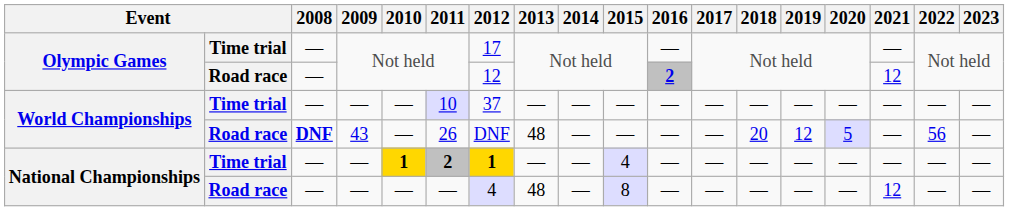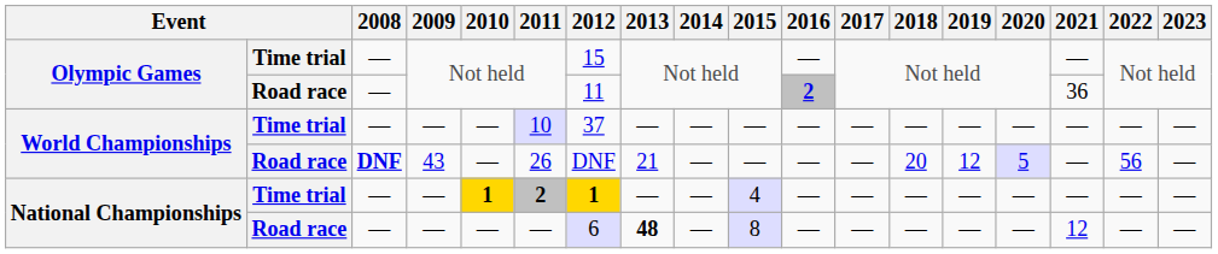 <table class="wikitable plainrowheaders">
 <tr>
 <th scope="col" colspan=2>Event</th>
 <th scope="col">2008</th>
 <th scope="col">2009</th>
 <th scope="col">2010</th>
 <th scope="col">2011</th>
 <th scope="col">2012</th>
 <th scope="col">2013</th>
 <th scope="col">2014</th>
 <th scope="col">2015</th>
 <th scope="col">2016</th>
 <th scope="col">2017</th>
 <th scope="col">2018</th>
 <th scope="col">2019</th>
 <th scope="col">2020</th>
 <th scope="col">2021</th>
 <th scope="col">2022</th>
 <th scope="col">2023</th>
 </tr>
 <tr style="text-align:center;">
 <th rowspan="2" scope="row"> <a href='#'>Olympic Games</a></th>
 <th scope="row">Time trial</th>
 <td>—</td>
 <td style="color:#4d4d4d;" colspan=3 rowspan=2>Not held</td>
-<td><a href='#'>17</a></td>
+<td><a href='#'>15</a></td>
 <td style="color:#4d4d4d;" colspan=3 rowspan=2>Not held</td>
 <td>—</td>
 <td style="color:#4d4d4d;" colspan=4 rowspan=2>Not held</td>
 <td>—</td>
 <td style="color:#4d4d4d;" colspan=2 rowspan=2>Not held</td>
 </tr>
 <tr style="text-align:center;">
 <th scope="row">Road race</th>
 <td>—</td>
-<td><a href='#'>12</a></td>
+<td><a href='#'>11</a></td>
 <td style="background:#C0C0C0;"><a href='#'><strong>2</strong></a></td>
-<td><a href='#'>12</a></td>
+<td>36</td>
 </tr>
 <tr style="text-align:center;">
 <th rowspan="2" scope="row"> <a href='#'>World Championships</a></th>
 <th scope="row"><a href='#'>Time trial</a></th>
 <td>—</td>
 <td>—</td>
 <td>—</td>
 <td style="background:#ddf;"><a href='#'>10</a></td>
 <td><a href='#'>37</a></td>
 <td>—</td>
 <td>—</td>
 <td>—</td>
 <td>—</td>
 <td>—</td>
 <td>—</td>
 <td>—</td>
 <td>—</td>
 <td>—</td>
 <td>—</td>
 <td>—</td>
 </tr>
 <tr style="text-align:center;">
 <th scope="row"><a href='#'>Road race</a></th>
 <td><strong><a href='#'>DNF</a></strong></td>
 <td><a href='#'>43</a></td>
 <td>—</td>
 <td><a href='#'>26</a></td>
 <td><a href='#'>DNF</a></td>
-<td>48</td>
+<td><a href='#'>21</a></td>
 <td>—</td>
 <td>—</td>
 <td>—</td>
 <td>—</td>
 <td><a href='#'>20</a></td>
 <td><a href='#'>12</a></td>
 <td style="background:#ddf;"><a href='#'>5</a></td>
 <td>—</td>
 <td><a href='#'>56</a></td>
 <td>—</td>
 </tr>
 <tr style="text-align:center;">
 <th rowspan="2" scope="row"> National Championships</th>
 <th scope="row"><a href='#'>Time trial</a></th>
 <td>—</td>
 <td>—</td>
 <td style="background:gold;"><strong>1</strong></td>
 <td style="background:#C0C0C0;"><strong>2</strong></td>
 <td style="background:gold;"><strong>1</strong></td>
 <td>—</td>
 <td>—</td>
 <td style="background:#ddf;">4</td>
 <td>—</td>
 <td>—</td>
 <td>—</td>
 <td>—</td>
 <td>—</td>
 <td>—</td>
 <td>—</td>
 <td>—</td>
 </tr>
 <tr style="text-align:center;">
 <th scope="row"><a href='#'>Road race</a></th>
 <td>—</td>
 <td>—</td>
 <td>—</td>
 <td>—</td>
-<td style="background:#ddf;">4</td>
-<td>48</td>
+<td style="background:#ddf;">6</td>
+<td><strong>48</strong></td>
 <td>—</td>
 <td style="background:#ddf;">8</td>
 <td>—</td>
 <td>—</td>
 <td>—</td>
 <td>—</td>
 <td>—</td>
 <td><a href='#'>12</a></td>
 <td>—</td>
 <td>—</td>
 </tr>
 </table>
